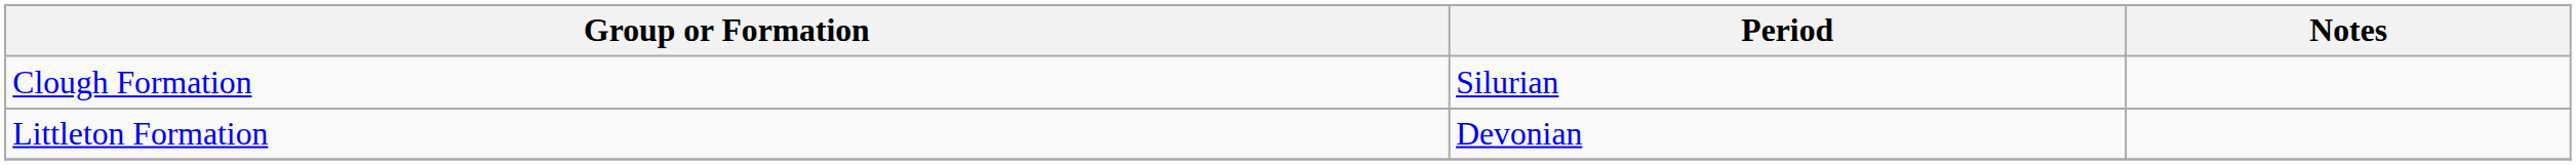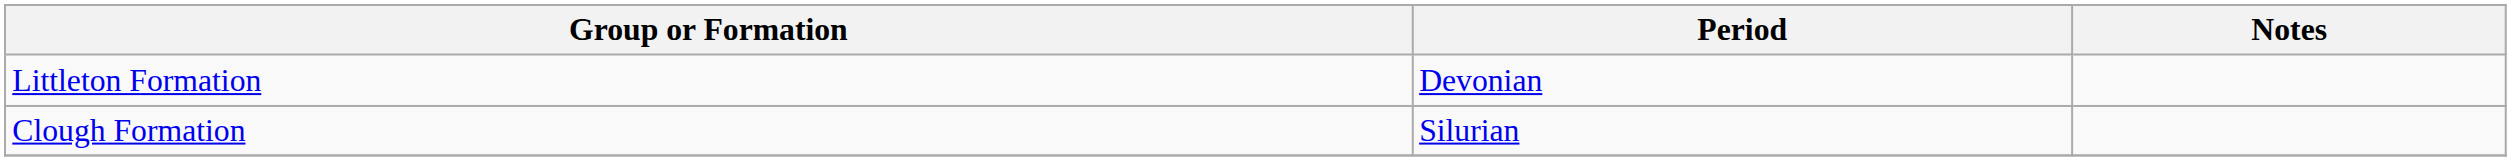 <table class="wikitable sortable" style="width: 100%;">
 <tr>
 <th>Group or Formation</th>
 <th>Period</th>
 <th class="unsortable">Notes</th>
 </tr>
 <tr>
+<td><a href='#'>Littleton Formation</a></td>
+<td><a href='#'>Devonian</a></td>
+<td></td>
+</tr>
+<tr>
 <td><a href='#'>Clough Formation</a></td>
 <td><a href='#'>Silurian</a></td>
 <td></td>
 </tr>
 <tr>
-<td><a href='#'>Littleton Formation</a></td>
-<td><a href='#'>Devonian</a></td>
-<td></td>
-</tr>
-<tr>
 </tr>
 </table>
